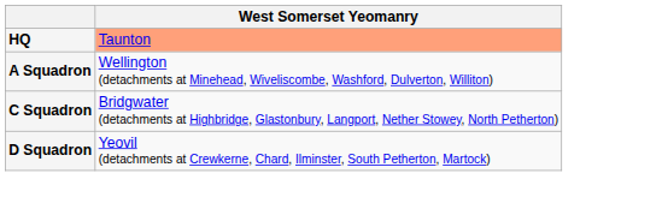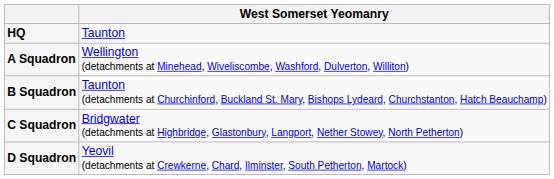 <table class="wikitable">
 <tr>
 <th bgcolor="WhiteSmoke"></th>
 <th bgcolor="WhiteSmoke">West Somerset Yeomanry</th>
 </tr>
 <tr>
 <td bgcolor="WhiteSmoke"><strong>HQ</strong></td>
-<td style="background: lightsalmon;"><a href='#'>Taunton</a></td>
+<td><a href='#'>Taunton</a></td>
 </tr>
 <tr>
 <td bgcolor="WhiteSmoke"><strong>A Squadron</strong></td>
 <td><a href='#'>Wellington</a> <br><small>(detachments at <a href='#'>Minehead</a>, <a href='#'>Wiveliscombe</a>, <a href='#'>Washford</a>, <a href='#'>Dulverton</a>, <a href='#'>Williton</a>) </small></td>
+</tr>
+<tr>
+<td bgcolor="WhiteSmoke"><strong>B Squadron</strong></td>
+<td><a href='#'>Taunton</a> <br><small>(detachments at <a href='#'>Churchinford</a>, <a href='#'>Buckland St. Mary</a>, <a href='#'>Bishops Lydeard</a>, <a href='#'>Churchstanton</a>, <a href='#'>Hatch Beauchamp</a>)</small></td>
 </tr>
 <tr>
 <td bgcolor="WhiteSmoke"><strong>C Squadron</strong></td>
 <td><a href='#'>Bridgwater</a> <br><small>(detachments at <a href='#'>Highbridge</a>, <a href='#'>Glastonbury</a>, <a href='#'>Langport</a>, <a href='#'>Nether Stowey</a>, <a href='#'>North Petherton</a>) </small></td>
 </tr>
 <tr>
 <td bgcolor="WhiteSmoke"><strong>D Squadron</strong></td>
 <td><a href='#'>Yeovil</a> <br><small>(detachments at <a href='#'>Crewkerne</a>, <a href='#'>Chard</a>, <a href='#'>Ilminster</a>, <a href='#'>South Petherton</a>, <a href='#'>Martock</a>)</small></td>
 </tr>
 </table>
